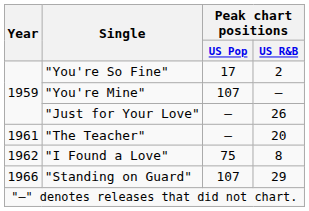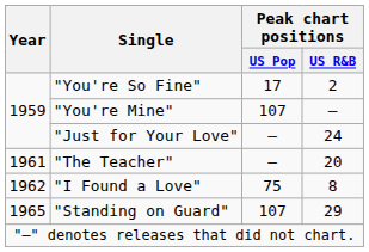 <table class="wikitable">
 <tr>
 <th scope="col" rowspan="2">Year</th>
 <th scope="col" rowspan="2">Single</th>
 <th scope="col" colspan="2">Peak chart positions</th>
 </tr>
 <tr>
 <th style="width:45px;"><small><a href='#'>US Pop</a></small><br></th>
 <th style="width:45px;"><small><a href='#'>US R&B</a></small><br></th>
 </tr>
 <tr>
 <td rowspan="3">1959</td>
 <td>"You're So Fine"</td>
 <td align=center>17</td>
 <td align=center>2</td>
 </tr>
 <tr>
 <td>"You're Mine"</td>
 <td align=center>107</td>
 <td align=center>―</td>
 </tr>
 <tr>
 <td>"Just for Your Love"</td>
 <td align=center>―</td>
-<td align=center>26</td>
+<td align=center>24</td>
 </tr>
 <tr>
 <td rowspan="1">1961</td>
 <td>"The Teacher"</td>
 <td align=center>―</td>
 <td align=center>20</td>
 </tr>
 <tr>
 <td rowspan="1">1962</td>
 <td>"I Found a Love"</td>
 <td align=center>75</td>
 <td align=center>8</td>
 </tr>
 <tr>
-<td rowspan="1">1966</td>
+<td rowspan="1">1965</td>
 <td>"Standing on Guard"</td>
 <td align=center>107</td>
 <td align=center>29</td>
 </tr>
 <tr>
 <td colspan="5" style="text-align:center; font-size:9pt;">"—" denotes releases that did not chart.</td>
 </tr>
 </table>
